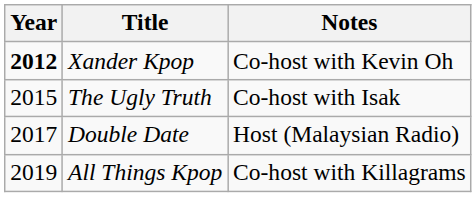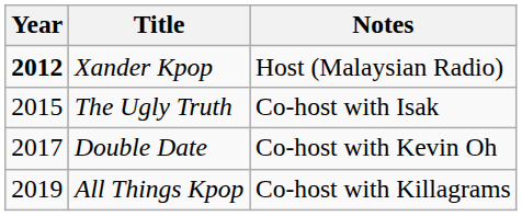 <table class="wikitable">
 <tr>
 <th>Year</th>
 <th>Title</th>
 <th>Notes</th>
 </tr>
 <tr>
 <td><strong>2012</strong></td>
 <td><em>Xander Kpop</em></td>
-<td>Co-host with Kevin Oh</td>
+<td>Host (Malaysian Radio)</td>
 </tr>
 <tr>
 <td>2015</td>
 <td><em>The Ugly Truth</em></td>
 <td>Co-host with Isak</td>
 </tr>
 <tr>
 <td>2017</td>
 <td><em>Double Date</em></td>
-<td>Host (Malaysian Radio)</td>
+<td>Co-host with Kevin Oh</td>
 </tr>
 <tr>
 <td>2019</td>
 <td><em>All Things Kpop</em></td>
 <td>Co-host with Killagrams</td>
 </tr>
 </table>
